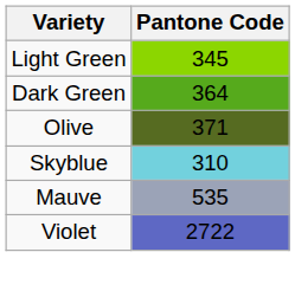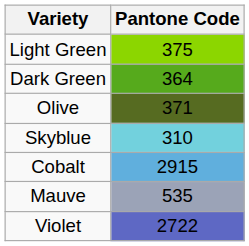 <table class="wikitable" style="text-align:center" align="right">
 <tr>
 <th>Variety</th>
 <th>Pantone Code</th>
 </tr>
 <tr>
 <td>Light Green</td>
-<td style="background: #8CD600;">345</td>
+<td style="background: #8CD600;">375</td>
 </tr>
 <tr>
 <td>Dark Green</td>
 <td style="background: #56AA1C;">364</td>
 </tr>
 <tr>
 <td>Olive</td>
 <td style="background: #566B21;">371</td>
 </tr>
 <tr>
 <td>Skyblue</td>
 <td style="background: #72D1DD;">310</td>
 </tr>
 <tr>
+<td>Cobalt</td>
+<td style="background: #60AFDD;">2915</td>
+</tr>
+<tr>
 <td>Mauve</td>
 <td style="background: #9BA3B7;">535</td>
 </tr>
 <tr>
 <td>Violet</td>
 <td style="background: #5E68C4;">2722</td>
 </tr>
 </table>
